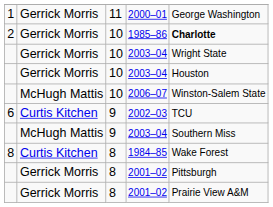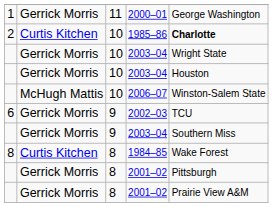 <table class="wikitable">
 <tr>
 </tr>
 <tr>
 <td>1</td>
 <td>Gerrick Morris</td>
 <td>11</td>
 <td style="font-size:80%;"><a href='#'>2000–01</a></td>
 <td style="font-size:80%;">George Washington</td>
 </tr>
 <tr>
 <td>2</td>
-<td>Gerrick Morris</td>
+<td><a href='#'>Curtis Kitchen</a></td>
 <td>10</td>
 <td style="font-size:80%;"><a href='#'>1985–86</a></td>
 <td style="font-size:80%;"><strong>Charlotte</strong></td>
 </tr>
 <tr>
 <td></td>
 <td>Gerrick Morris</td>
 <td>10</td>
 <td style="font-size:80%;"><a href='#'>2003–04</a></td>
 <td style="font-size:80%;">Wright State</td>
 </tr>
 <tr>
 <td></td>
 <td>Gerrick Morris</td>
 <td>10</td>
 <td style="font-size:80%;"><a href='#'>2003–04</a></td>
 <td style="font-size:80%;">Houston</td>
 </tr>
 <tr>
 <td></td>
 <td>McHugh Mattis</td>
 <td>10</td>
 <td style="font-size:80%;"><a href='#'>2006–07</a></td>
 <td style="font-size:80%;">Winston-Salem State</td>
 </tr>
 <tr>
 <td>6</td>
-<td><a href='#'>Curtis Kitchen</a></td>
+<td>Gerrick Morris</td>
 <td>9</td>
 <td style="font-size:80%;"><a href='#'>2002–03</a></td>
 <td style="font-size:80%;">TCU</td>
 </tr>
 <tr>
 <td></td>
-<td>McHugh Mattis</td>
+<td>Gerrick Morris</td>
 <td>9</td>
 <td style="font-size:80%;"><a href='#'>2003–04</a></td>
 <td style="font-size:80%;">Southern Miss</td>
 </tr>
 <tr>
 <td>8</td>
 <td><a href='#'>Curtis Kitchen</a></td>
 <td>8</td>
 <td style="font-size:80%;"><a href='#'>1984–85</a></td>
 <td style="font-size:80%;">Wake Forest</td>
 </tr>
 <tr>
 <td></td>
 <td>Gerrick Morris</td>
 <td>8</td>
 <td style="font-size:80%;"><a href='#'>2001–02</a></td>
 <td style="font-size:80%;">Pittsburgh</td>
 </tr>
 <tr>
 <td></td>
 <td>Gerrick Morris</td>
 <td>8</td>
 <td style="font-size:80%;"><a href='#'>2001–02</a></td>
 <td style="font-size:80%;">Prairie View A&M</td>
 </tr>
 </table>
